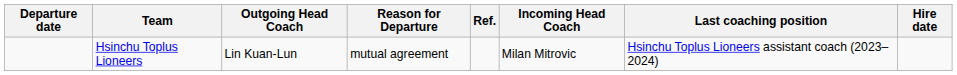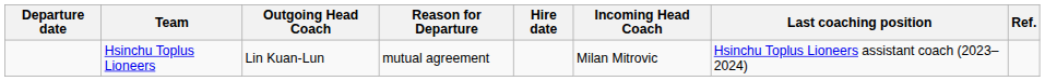 <table class="wikitable sortable">
 <tr>
 <th>Departure date</th>
 <th>Team</th>
 <th>Outgoing Head Coach</th>
 <th>Reason for Departure</th>
-<th class="unsortable">Ref.</th>
+<th>Hire date</th>
 <th>Incoming Head Coach</th>
 <th class="unsortable">Last coaching position</th>
-<th>Hire date</th>
+<th class="unsortable">Ref.</th>
 </tr>
 <tr>
 <td></td>
 <td><a href='#'>Hsinchu Toplus Lioneers</a></td>
 <td>Lin Kuan-Lun</td>
 <td>mutual agreement</td>
-<td align="center"></td>
+<td></td>
 <td>Milan Mitrovic</td>
 <td><a href='#'>Hsinchu Toplus Lioneers</a> assistant coach (2023–2024)</td>
-<td></td>
+<td align="center"></td>
 </tr>
 </table>
